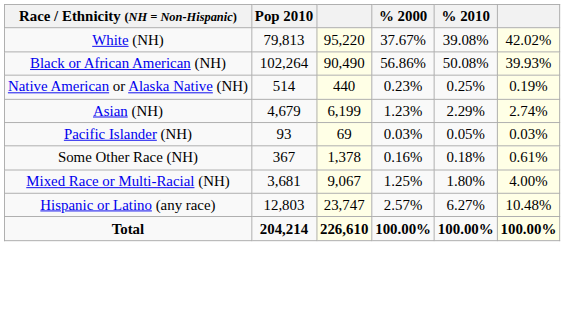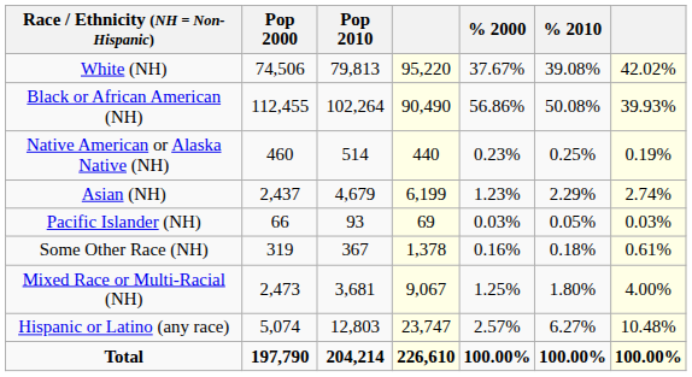 <table class="wikitable" style="text-align:center;">
 <tr>
 <th>Race / Ethnicity <small>(<em>NH = Non-Hispanic</em>)</small></th>
+<th>Pop 2000</th>
 <th>Pop 2010</th>
 <th></th>
 <th>% 2000</th>
 <th>% 2010</th>
 <th></th>
 </tr>
 <tr>
 <td><a href='#'>White</a> (NH)</td>
+<td>74,506</td>
 <td>79,813</td>
 <td style="background: #ffffe6; ">95,220</td>
 <td>37.67%</td>
 <td>39.08%</td>
 <td style="background: #ffffe6; ">42.02%</td>
 </tr>
 <tr>
 <td><a href='#'>Black or African American</a> (NH)</td>
+<td>112,455</td>
 <td>102,264</td>
 <td style="background: #ffffe6; ">90,490</td>
 <td>56.86%</td>
 <td>50.08%</td>
 <td style="background: #ffffe6; ">39.93%</td>
 </tr>
 <tr>
 <td><a href='#'>Native American</a> or <a href='#'>Alaska Native</a> (NH)</td>
+<td>460</td>
 <td>514</td>
 <td style="background: #ffffe6; ">440</td>
 <td>0.23%</td>
 <td>0.25%</td>
 <td style="background: #ffffe6; ">0.19%</td>
 </tr>
 <tr>
 <td><a href='#'>Asian</a> (NH)</td>
+<td>2,437</td>
 <td>4,679</td>
 <td style="background: #ffffe6; ">6,199</td>
 <td>1.23%</td>
 <td>2.29%</td>
 <td style="background: #ffffe6; ">2.74%</td>
 </tr>
 <tr>
 <td><a href='#'>Pacific Islander</a> (NH)</td>
+<td>66</td>
 <td>93</td>
 <td style="background: #ffffe6; ">69</td>
 <td>0.03%</td>
 <td>0.05%</td>
 <td style="background: #ffffe6; ">0.03%</td>
 </tr>
 <tr>
 <td>Some Other Race (NH)</td>
+<td>319</td>
 <td>367</td>
 <td style="background: #ffffe6; ">1,378</td>
 <td>0.16%</td>
 <td>0.18%</td>
 <td style="background: #ffffe6; ">0.61%</td>
 </tr>
 <tr>
 <td><a href='#'>Mixed Race or Multi-Racial</a> (NH)</td>
+<td>2,473</td>
 <td>3,681</td>
 <td style="background: #ffffe6; ">9,067</td>
 <td>1.25%</td>
 <td>1.80%</td>
 <td style="background: #ffffe6; ">4.00%</td>
 </tr>
 <tr>
 <td><a href='#'>Hispanic or Latino</a> (any race)</td>
+<td>5,074</td>
 <td>12,803</td>
 <td style="background: #ffffe6; ">23,747</td>
 <td>2.57%</td>
 <td>6.27%</td>
 <td style="background: #ffffe6; ">10.48%</td>
 </tr>
 <tr>
 <td><strong>Total</strong></td>
+<td><strong>197,790</strong></td>
 <td><strong>204,214</strong></td>
 <td style="background: #ffffe6; "><strong>226,610</strong></td>
 <td><strong>100.00%</strong></td>
 <td><strong>100.00%</strong></td>
 <td style="background: #ffffe6; "><strong>100.00%</strong></td>
 </tr>
 </table>
